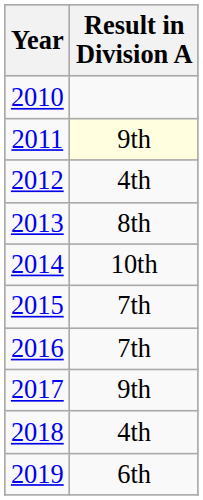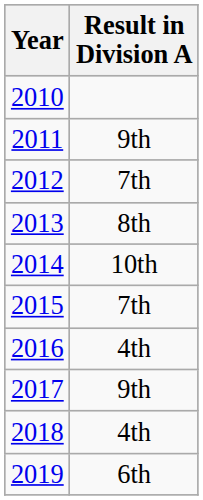 <table class="wikitable" style="text-align:center">
 <tr>
 <th>Year</th>
 <th>Result in<br>Division A</th>
 </tr>
 <tr>
 <td><a href='#'>2010</a></td>
 <td></td>
 </tr>
 <tr>
 <td><a href='#'>2011</a></td>
-<td style="background: lightyellow;">9th</td>
+<td>9th</td>
 </tr>
 <tr>
 <td><a href='#'>2012</a></td>
-<td>4th</td>
+<td>7th</td>
 </tr>
 <tr>
 <td><a href='#'>2013</a></td>
 <td>8th</td>
 </tr>
 <tr>
 <td><a href='#'>2014</a></td>
 <td>10th</td>
 </tr>
 <tr>
 <td><a href='#'>2015</a></td>
 <td>7th</td>
 </tr>
 <tr>
 <td><a href='#'>2016</a></td>
-<td>7th</td>
+<td>4th</td>
 </tr>
 <tr>
 <td><a href='#'>2017</a></td>
 <td>9th</td>
 </tr>
 <tr>
 <td><a href='#'>2018</a></td>
 <td>4th</td>
 </tr>
 <tr>
 <td><a href='#'>2019</a></td>
 <td>6th</td>
 </tr>
 </table>
